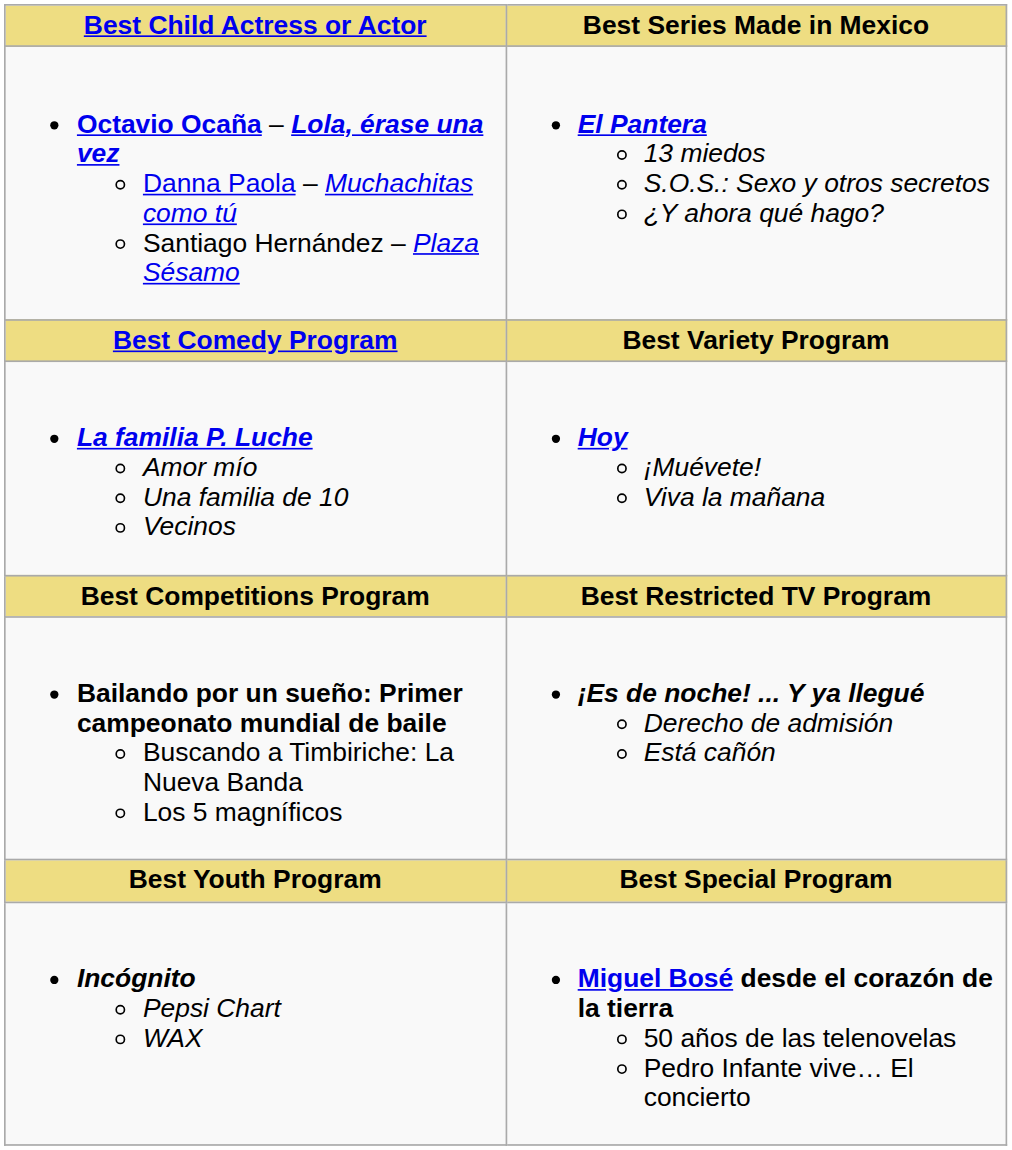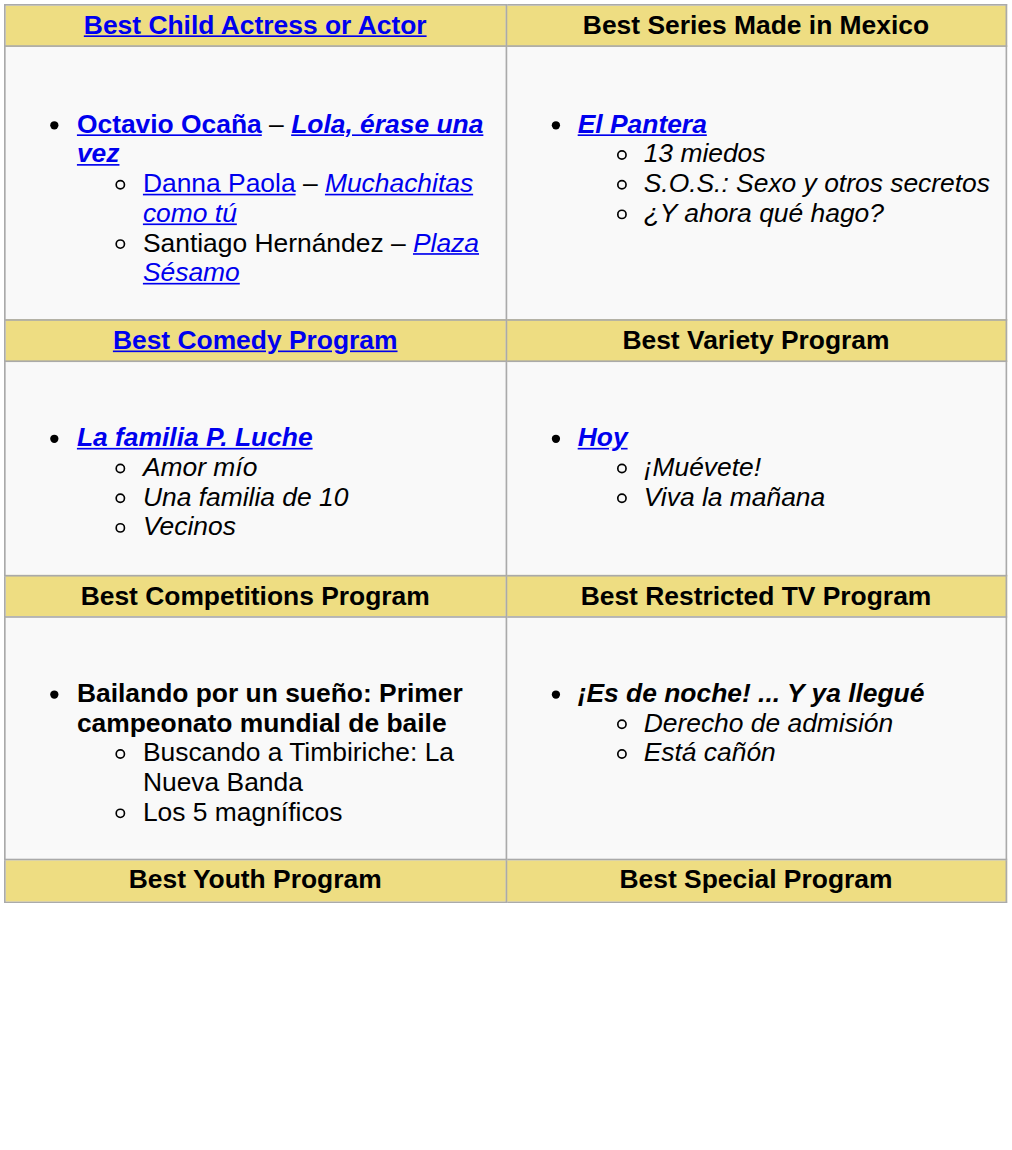 <table class="wikitable">
 <tr>
 <th style="background:#EEDD82; width:50%"><a href='#'>Best Child Actress or Actor</a></th>
 <th style="background:#EEDD82; width:50%">Best Series Made in Mexico</th>
 </tr>
 <tr>
 <td valign="top"><br><ul><li><strong><a href='#'>Octavio Ocaña</a></strong> – <strong><em><a href='#'>Lola, érase una vez</a></em></strong><ul><li><a href='#'>Danna Paola</a> – <em><a href='#'>Muchachitas como tú</a></em></li><li>Santiago Hernández – <em><a href='#'>Plaza Sésamo</a></em></li></ul></li></ul></td>
 <td valign="top"><br><ul><li><strong><em><a href='#'>El Pantera</a></em></strong><ul><li><em>13 miedos</em></li><li><em>S.O.S.: Sexo y otros secretos</em></li><li><em>¿Y ahora qué hago?</em></li></ul></li></ul></td>
 </tr>
 <tr>
 <th style="background:#EEDD82; width:50%"><a href='#'>Best Comedy Program</a></th>
 <th style="background:#EEDD82; width:50%">Best Variety Program</th>
 </tr>
 <tr>
 <td valign="top"><br><ul><li><strong><em><a href='#'>La familia P. Luche</a></em></strong><ul><li><em>Amor mío</em></li><li><em>Una familia de 10</em></li><li><em>Vecinos</em></li></ul></li></ul></td>
 <td valign="top"><br><ul><li><strong><em><a href='#'>Hoy</a></em></strong><ul><li><em>¡Muévete!</em></li><li><em>Viva la mañana</em></li></ul></li></ul></td>
 </tr>
 <tr>
 <th style="background:#EEDD82; width:50%">Best Competitions Program</th>
 <th style="background:#EEDD82; width:50%">Best Restricted TV Program</th>
 </tr>
 <tr>
 <td valign="top"><br><ul><li><strong>Bailando por un sueño: Primer campeonato mundial de baile</strong><ul><li>Buscando a Timbiriche: La Nueva Banda</li><li>Los 5 magníficos</li></ul></li></ul></td>
 <td valign="top"><br><ul><li><strong><em>¡Es de noche! ... Y ya llegué</em></strong><ul><li><em>Derecho de admisión</em></li><li><em>Está cañón</em></li></ul></li></ul></td>
 </tr>
 <tr>
 <th style="background:#EEDD82; width:50%">Best Youth Program</th>
 <th style="background:#EEDD82; width:50%">Best Special Program</th>
 </tr>
-<tr>
-<td valign="top"><br><ul><li><strong><em>Incógnito</em></strong><ul><li><em>Pepsi Chart</em></li><li><em>WAX</em></li></ul></li></ul></td>
-<td valign="top"><br><ul><li><strong><a href='#'>Miguel Bosé</a> desde el corazón de la tierra</strong><ul><li>50 años de las telenovelas</li><li>Pedro Infante vive… El concierto</li></ul></li></ul></td>
-</tr>
 </table>
